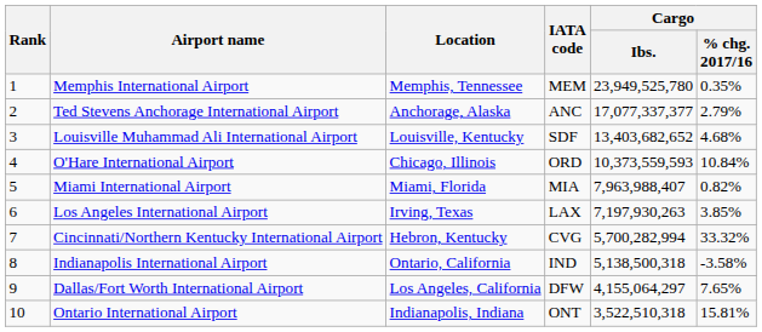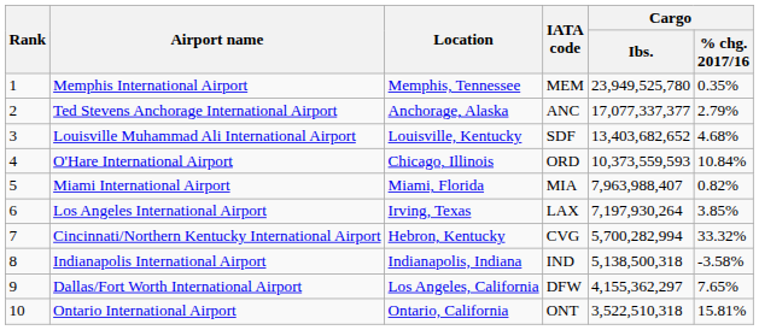 <table class="wikitable sortable">
 <tr>
 <th rowspan="2" style="text-align:center;">Rank</th>
 <th rowspan="2" style="text-align:center;">Airport name</th>
 <th rowspan="2" style="text-align:center;">Location</th>
 <th rowspan="2" style="text-align:center;">IATA <br>code</th>
 <th colspan="2" style="text-align:center;">Cargo</th>
 </tr>
 <tr>
 <th>Ibs.</th>
 <th>% chg.<br>2017/16</th>
 </tr>
 <tr>
 <td>1</td>
 <td><a href='#'>Memphis International Airport</a></td>
 <td><a href='#'>Memphis, Tennessee</a></td>
 <td>MEM</td>
 <td>23,949,525,780</td>
 <td>0.35%</td>
 </tr>
 <tr>
 <td>2</td>
 <td><a href='#'>Ted Stevens Anchorage International Airport</a></td>
 <td><a href='#'>Anchorage, Alaska</a></td>
 <td>ANC</td>
 <td>17,077,337,377</td>
 <td>2.79%</td>
 </tr>
 <tr>
 <td>3</td>
 <td><a href='#'>Louisville Muhammad Ali International Airport</a></td>
 <td><a href='#'>Louisville, Kentucky</a></td>
 <td>SDF</td>
 <td>13,403,682,652</td>
 <td>4.68%</td>
 </tr>
 <tr>
 <td>4</td>
 <td><a href='#'>O'Hare International Airport</a></td>
 <td><a href='#'>Chicago, Illinois</a></td>
 <td>ORD</td>
 <td>10,373,559,593</td>
 <td>10.84%</td>
 </tr>
 <tr>
 <td>5</td>
 <td><a href='#'>Miami International Airport</a></td>
 <td><a href='#'>Miami, Florida</a></td>
 <td>MIA</td>
 <td>7,963,988,407</td>
 <td>0.82%</td>
 </tr>
 <tr>
 <td>6</td>
 <td><a href='#'>Los Angeles International Airport</a></td>
 <td><a href='#'>Irving, Texas</a></td>
 <td>LAX</td>
-<td>7,197,930,263</td>
+<td>7,197,930,264</td>
 <td>3.85%</td>
 </tr>
 <tr>
 <td>7</td>
 <td><a href='#'>Cincinnati/Northern Kentucky International Airport</a></td>
 <td><a href='#'>Hebron, Kentucky</a></td>
 <td>CVG</td>
 <td>5,700,282,994</td>
 <td>33.32%</td>
 </tr>
 <tr>
 <td>8</td>
 <td><a href='#'>Indianapolis International Airport</a></td>
-<td><a href='#'>Ontario, California</a></td>
+<td><a href='#'>Indianapolis, Indiana</a></td>
 <td>IND</td>
 <td>5,138,500,318</td>
 <td>-3.58%</td>
 </tr>
 <tr>
 <td>9</td>
 <td><a href='#'>Dallas/Fort Worth International Airport</a></td>
 <td><a href='#'>Los Angeles, California</a></td>
 <td>DFW</td>
-<td>4,155,064,297</td>
+<td>4,155,362,297</td>
 <td>7.65%</td>
 </tr>
 <tr>
 <td>10</td>
 <td><a href='#'>Ontario International Airport</a></td>
-<td><a href='#'>Indianapolis, Indiana</a></td>
+<td><a href='#'>Ontario, California</a></td>
 <td>ONT</td>
 <td>3,522,510,318</td>
 <td>15.81%</td>
 </tr>
 </table>
